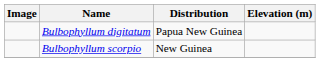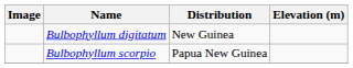 <table class="wikitable collapsible">
 <tr>
 <th>Image</th>
 <th>Name</th>
 <th>Distribution</th>
 <th>Elevation (m)</th>
 </tr>
 <tr>
 <td></td>
 <td><em><a href='#'>Bulbophyllum digitatum</a></em> </td>
-<td>Papua New Guinea</td>
+<td>New Guinea</td>
 <td></td>
 </tr>
 <tr>
 <td></td>
 <td><em><a href='#'>Bulbophyllum scorpio</a></em> </td>
-<td>New Guinea</td>
+<td>Papua New Guinea</td>
 <td></td>
 </tr>
 <tr>
 </tr>
 </table>
